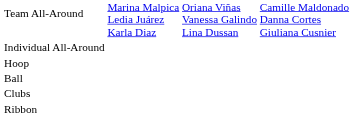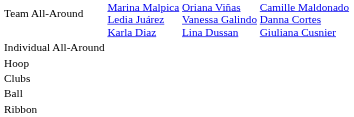 <table>
 <tr>
 <td>Team All-Around</td>
 <td><br><a href='#'>Marina Malpica</a><br><a href='#'>Ledia Juárez</a><br><a href='#'>Karla Diaz</a></td>
 <td><br><a href='#'>Oriana Viñas</a><br><a href='#'>Vanessa Galindo</a><br><a href='#'>Lina Dussan</a></td>
 <td><br><a href='#'>Camille Maldonado</a><br><a href='#'>Danna Cortes</a><br><a href='#'>Giuliana Cusnier</a></td>
 </tr>
 <tr>
 <td>Individual All-Around</td>
 <td></td>
 <td></td>
 <td></td>
 </tr>
 <tr>
 <td>Hoop</td>
 <td></td>
 <td></td>
 <td></td>
 </tr>
 <tr>
-<td>Ball</td>
+<td>Clubs</td>
 <td></td>
 <td></td>
 <td></td>
 </tr>
 <tr>
-<td>Clubs</td>
+<td>Ball</td>
 <td></td>
 <td></td>
 <td></td>
 </tr>
 <tr>
 <td>Ribbon</td>
 <td></td>
 <td></td>
 <td></td>
 </tr>
 </table>
